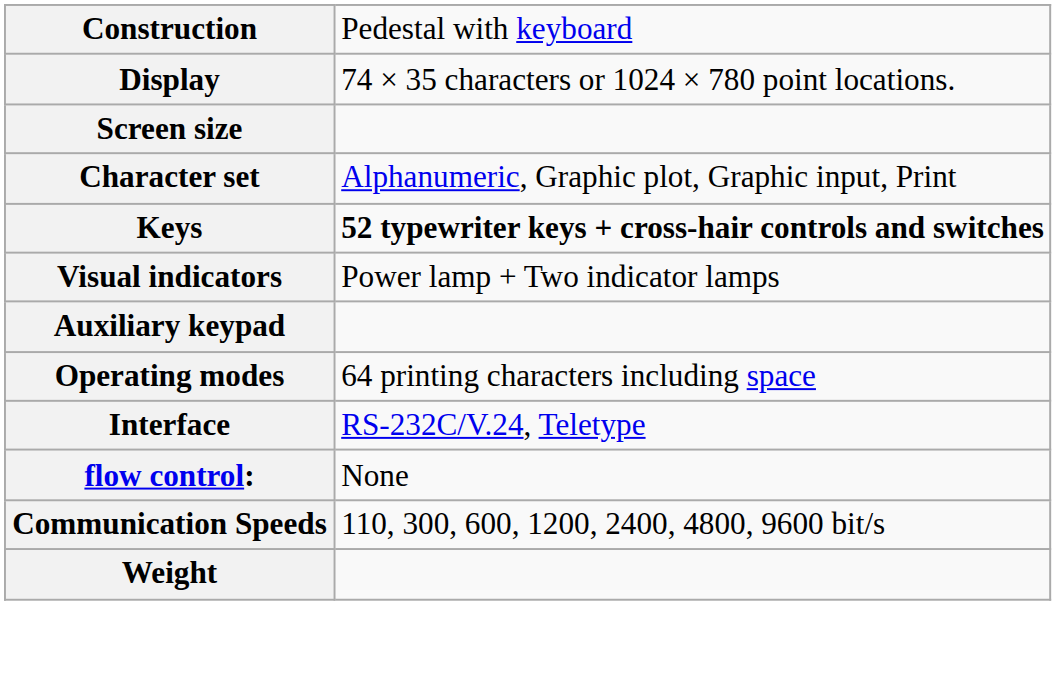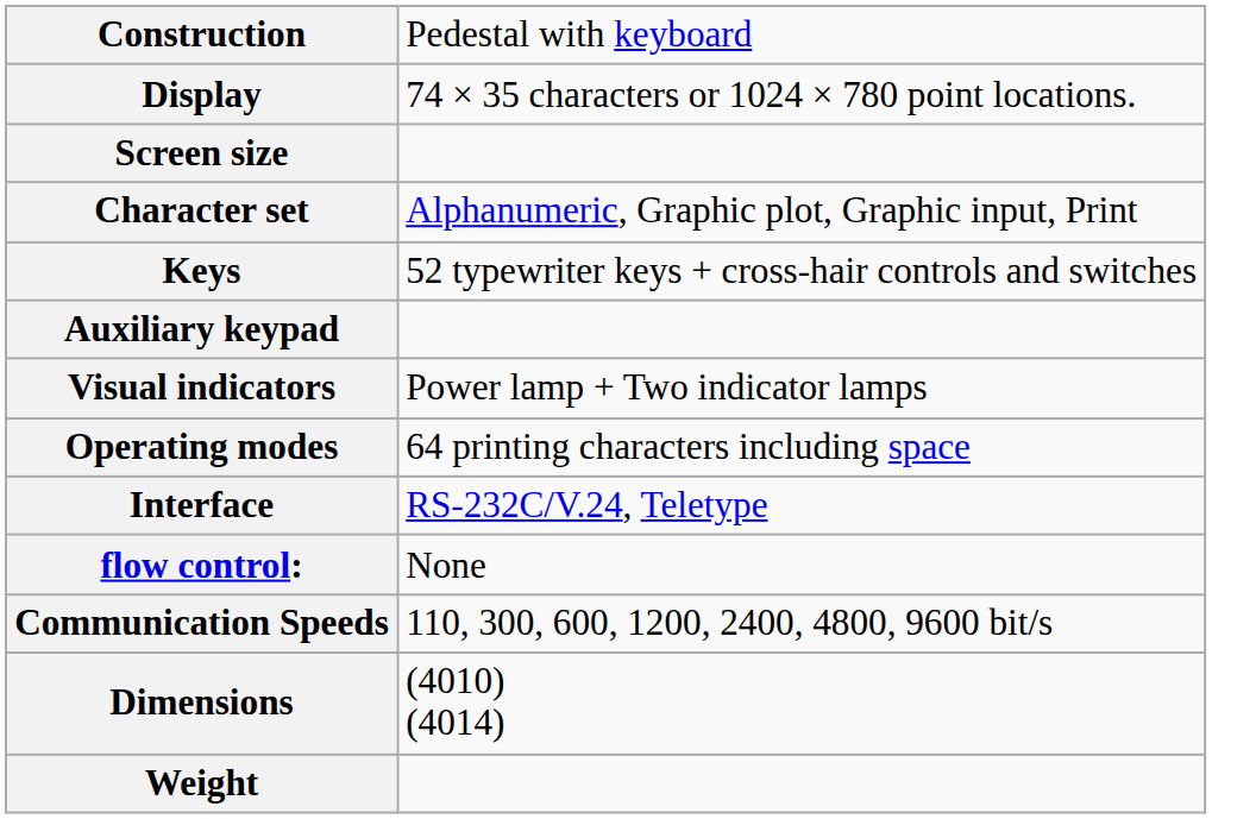 <table class="wikitable plainrowheaders">
 <tr>
 <th scope="row">Construction</th>
 <td>Pedestal with <a href='#'>keyboard</a></td>
 </tr>
 <tr>
 <th scope="row">Display</th>
 <td>74 × 35 characters or 1024 × 780 point locations.<br></td>
 </tr>
 <tr>
 <th scope="row">Screen size</th>
 <td></td>
 </tr>
 <tr>
 <th scope="row">Character set</th>
 <td><a href='#'>Alphanumeric</a>, Graphic plot, Graphic input, Print</td>
 </tr>
 <tr>
 <th scope="row">Keys</th>
-<td><strong>52 typewriter keys + cross-hair controls and switches</strong></td>
+<td>52 typewriter keys + cross-hair controls and switches</td>
+</tr>
+<tr>
+<th scope="row">Auxiliary keypad</th>
+<td></td>
 </tr>
 <tr>
 <th scope="row">Visual indicators</th>
 <td>Power lamp + Two indicator lamps</td>
-</tr>
-<tr>
-<th scope="row">Auxiliary keypad</th>
-<td></td>
 </tr>
 <tr>
 <th scope="row">Operating modes</th>
 <td>64 printing characters including <a href='#'>space</a></td>
 </tr>
 <tr>
 <th scope="row">Interface</th>
 <td><a href='#'>RS-232C/V.24</a>, <a href='#'>Teletype</a></td>
 </tr>
 <tr>
 <th scope="row"><a href='#'>flow control</a>:</th>
 <td>None</td>
 </tr>
 <tr>
 <th scope="row">Communication Speeds</th>
 <td>110, 300, 600, 1200, 2400, 4800, 9600 bit/s</td>
 </tr>
 <tr>
+<th scope="row">Dimensions</th>
+<td> (4010)<br> (4014)</td>
+</tr>
+<tr>
 <th scope="row">Weight</th>
 <td></td>
 </tr>
 </table>
